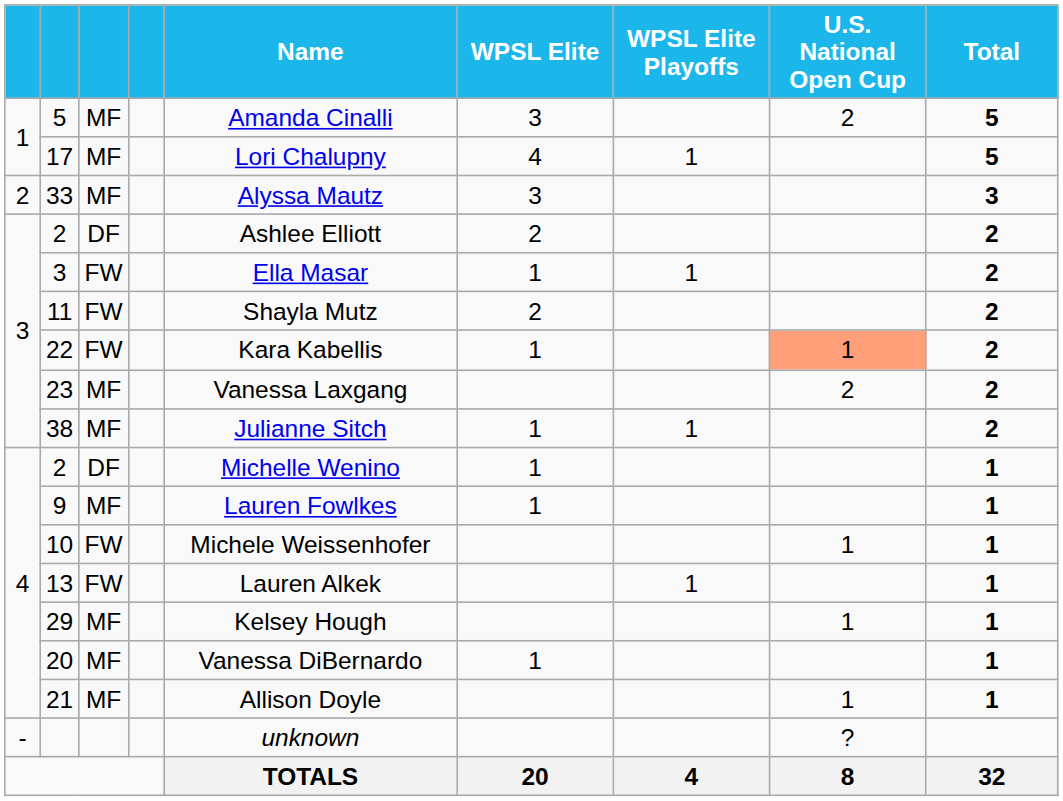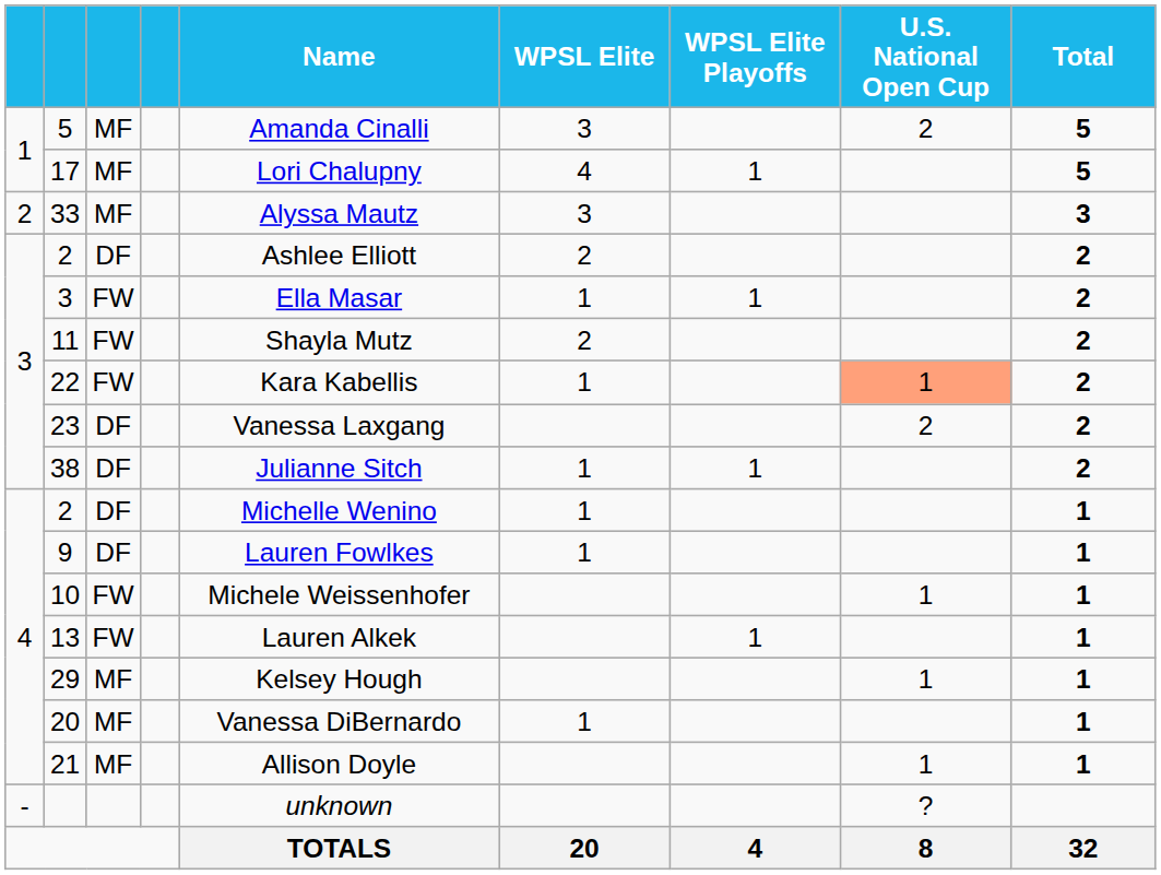 <table class="wikitable" style="font-size: 95%; text-align: center;">
 <tr>
 <th width=15 style="background:#1BB7EA; color:white; text-align:center;"><strong></strong></th>
 <th width=15 style="background:#1BB7EA; color:white; text-align:center;"><strong></strong></th>
 <th width=15 style="background:#1BB7EA; color:white; text-align:center;"></th>
 <th width=15 style="background:#1BB7EA; color:white; text-align:center;"></th>
 <th width=175 style="background:#1BB7EA; color:white; text-align:center;">Name</th>
 <th width=90 style="background:#1BB7EA; color:white; text-align:center;">WPSL Elite</th>
 <th width=90 style="background:#1BB7EA; color:white; text-align:center;">WPSL Elite Playoffs</th>
 <th width=90 style="background:#1BB7EA; color:white; text-align:center;">U.S. National Open Cup</th>
 <th width=75 style="background:#1BB7EA; color:white; text-align:center;"><strong>Total</strong></th>
 </tr>
 <tr>
 <td rowspan=2>1</td>
 <td>5</td>
 <td>MF</td>
 <td></td>
 <td><a href='#'>Amanda Cinalli</a></td>
 <td>3</td>
 <td></td>
 <td>2</td>
 <td><strong>5</strong></td>
 </tr>
 <tr>
 <td>17</td>
 <td>MF</td>
 <td></td>
 <td><a href='#'>Lori Chalupny</a></td>
 <td>4</td>
 <td>1</td>
 <td></td>
 <td><strong>5</strong></td>
 </tr>
 <tr>
 <td rowspan=1>2</td>
 <td>33</td>
 <td>MF</td>
 <td></td>
 <td><a href='#'>Alyssa Mautz</a></td>
 <td>3</td>
 <td></td>
 <td></td>
 <td><strong>3</strong></td>
 </tr>
 <tr>
 <td rowspan=6>3</td>
 <td>2</td>
 <td>DF</td>
 <td></td>
 <td>Ashlee Elliott</td>
 <td>2</td>
 <td></td>
 <td></td>
 <td><strong>2</strong></td>
 </tr>
 <tr>
 <td>3</td>
 <td>FW</td>
 <td></td>
 <td><a href='#'>Ella Masar</a></td>
 <td>1</td>
 <td>1</td>
 <td></td>
 <td><strong>2</strong></td>
 </tr>
 <tr>
 <td>11</td>
 <td>FW</td>
 <td></td>
 <td>Shayla Mutz</td>
 <td>2</td>
 <td></td>
 <td></td>
 <td><strong>2</strong></td>
 </tr>
 <tr>
 <td>22</td>
 <td>FW</td>
 <td></td>
 <td>Kara Kabellis</td>
 <td>1</td>
 <td></td>
 <td style="background: lightsalmon;">1</td>
 <td><strong>2</strong></td>
 </tr>
 <tr>
 <td>23</td>
-<td>MF</td>
+<td>DF</td>
 <td></td>
 <td>Vanessa Laxgang</td>
 <td></td>
 <td></td>
 <td>2</td>
 <td><strong>2</strong></td>
 </tr>
 <tr>
 <td>38</td>
-<td>MF</td>
+<td>DF</td>
 <td></td>
 <td><a href='#'>Julianne Sitch</a></td>
 <td>1</td>
 <td>1</td>
 <td></td>
 <td><strong>2</strong></td>
 </tr>
 <tr>
 <td rowspan=7>4</td>
 <td>2</td>
 <td>DF</td>
 <td></td>
 <td><a href='#'>Michelle Wenino</a></td>
 <td>1</td>
 <td></td>
 <td></td>
 <td><strong>1</strong></td>
 </tr>
 <tr>
 <td>9</td>
-<td>MF</td>
+<td>DF</td>
 <td></td>
 <td><a href='#'>Lauren Fowlkes</a></td>
 <td>1</td>
 <td></td>
 <td></td>
 <td><strong>1</strong></td>
 </tr>
 <tr>
 <td>10</td>
 <td>FW</td>
 <td></td>
 <td>Michele Weissenhofer</td>
 <td></td>
 <td></td>
 <td>1</td>
 <td><strong>1</strong></td>
 </tr>
 <tr>
 <td>13</td>
 <td>FW</td>
 <td></td>
 <td>Lauren Alkek</td>
 <td></td>
 <td>1</td>
 <td></td>
 <td><strong>1</strong></td>
 </tr>
 <tr>
 <td>29</td>
 <td>MF</td>
 <td></td>
 <td>Kelsey Hough</td>
 <td></td>
 <td></td>
 <td>1</td>
 <td><strong>1</strong></td>
 </tr>
 <tr>
 <td>20</td>
 <td>MF</td>
 <td></td>
 <td>Vanessa DiBernardo</td>
 <td>1</td>
 <td></td>
 <td></td>
 <td><strong>1</strong></td>
 </tr>
 <tr>
 <td>21</td>
 <td>MF</td>
 <td></td>
 <td>Allison Doyle</td>
 <td></td>
 <td></td>
 <td>1</td>
 <td><strong>1</strong></td>
 </tr>
 <tr>
 <td rowspan=1>-</td>
 <td></td>
 <td></td>
 <td></td>
 <td><em>unknown</em></td>
 <td></td>
 <td></td>
 <td>?</td>
 <td></td>
 </tr>
 <tr>
 <td colspan="4"></td>
 <th style="background:#white; color:black; text-align:center;"><strong>TOTALS</strong></th>
 <th style="background:#white; color:black; text-align:center;"><strong>20</strong></th>
 <th style="background:#white; color:black; text-align:center;"><strong>4</strong></th>
 <th style="background:#white; color:black; text-align:center;"><strong>8</strong></th>
 <th style="background:#white; color:black; text-align:center;"><strong>32</strong></th>
 </tr>
 </table>
